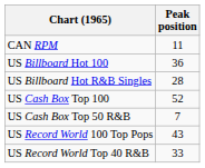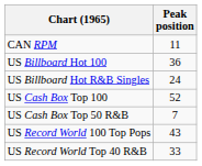 <table class="wikitable">
 <tr>
 <th>Chart (1965)</th>
 <th>Peak<br>position</th>
 </tr>
 <tr>
 <td>CAN <em><a href='#'>RPM</a></em></td>
 <td align="center">11</td>
 </tr>
 <tr>
 <td>US <a href='#'><em>Billboard</em> Hot 100</a></td>
 <td align="center">36</td>
 </tr>
 <tr>
 <td>US <em>Billboard</em> <a href='#'>Hot R&B Singles</a></td>
-<td align="center">28</td>
+<td align="center">24</td>
 </tr>
 <tr>
 <td>US <a href='#'><em>Cash Box</em></a> Top 100</td>
 <td align="center">52</td>
 </tr>
 <tr>
 <td>US <em>Cash Box</em> Top 50 R&B</td>
 <td align="center">7</td>
 </tr>
 <tr>
 <td>US <em><a href='#'>Record World</a></em> 100 Top Pops</td>
 <td align="center">43</td>
 </tr>
 <tr>
 <td>US <em>Record World</em> Top 40 R&B</td>
 <td align="center">33</td>
 </tr>
 </table>
